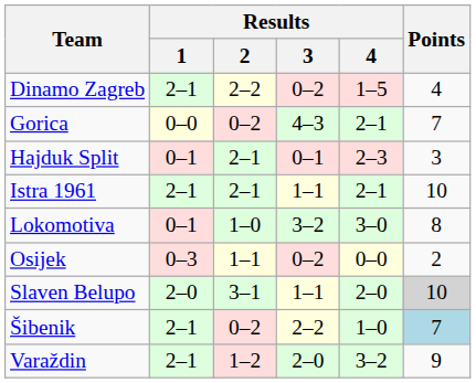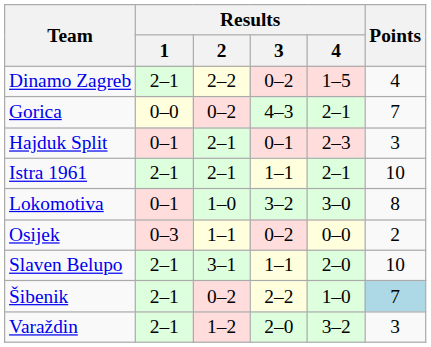 <table class="wikitable" style="text-align:center">
 <tr>
 <th rowspan=2>Team</th>
 <th colspan=4>Results</th>
 <th rowspan=2>Points</th>
 </tr>
 <tr>
 <th width=40>1</th>
 <th width=40>2</th>
 <th width=40>3</th>
 <th width=40>4</th>
 </tr>
 <tr>
 <td align=left><a href='#'>Dinamo Zagreb</a></td>
 <td bgcolor=#ddffdd>2–1</td>
 <td bgcolor=#ffffdd>2–2</td>
 <td bgcolor=#ffdddd>0–2</td>
 <td bgcolor=#ffdddd>1–5</td>
 <td>4</td>
 </tr>
 <tr>
 <td align=left><a href='#'>Gorica</a></td>
 <td bgcolor=#ffffdd>0–0</td>
 <td bgcolor=#ffdddd>0–2</td>
 <td bgcolor=#ddffdd>4–3</td>
 <td bgcolor=#ddffdd>2–1</td>
 <td>7</td>
 </tr>
 <tr>
 <td align=left><a href='#'>Hajduk Split</a></td>
 <td bgcolor=#ffdddd>0–1</td>
 <td bgcolor=#ddffdd>2–1</td>
 <td bgcolor=#ffdddd>0–1</td>
 <td bgcolor=#ffdddd>2–3</td>
 <td>3</td>
 </tr>
 <tr>
 <td align=left><a href='#'>Istra 1961</a></td>
 <td bgcolor=#ddffdd>2–1</td>
 <td bgcolor=#ddffdd>2–1</td>
 <td bgcolor=#ffffdd>1–1</td>
 <td bgcolor=#ddffdd>2–1</td>
 <td>10</td>
 </tr>
 <tr>
 <td align=left><a href='#'>Lokomotiva</a></td>
 <td bgcolor=#ffdddd>0–1</td>
 <td bgcolor=#ddffdd>1–0</td>
 <td bgcolor=#ddffdd>3–2</td>
 <td bgcolor=#ddffdd>3–0</td>
 <td>8</td>
 </tr>
 <tr>
 <td align=left><a href='#'>Osijek</a></td>
 <td bgcolor=#ffdddd>0–3</td>
 <td bgcolor=#ffffdd>1–1</td>
 <td bgcolor=#ffdddd>0–2</td>
 <td bgcolor=#ffffdd>0–0</td>
 <td>2</td>
 </tr>
 <tr>
 <td align=left><a href='#'>Slaven Belupo</a></td>
-<td bgcolor=#ddffdd>2–0</td>
+<td bgcolor=#ddffdd>2–1</td>
 <td bgcolor=#ddffdd>3–1</td>
 <td bgcolor=#ffffdd>1–1</td>
 <td bgcolor=#ddffdd>2–0</td>
-<td style="background: lightgrey;">10</td>
+<td>10</td>
 </tr>
 <tr>
 <td align=left><a href='#'>Šibenik</a></td>
 <td bgcolor=#ddffdd>2–1</td>
 <td bgcolor=#ffdddd>0–2</td>
 <td bgcolor=#ffffdd>2–2</td>
 <td bgcolor=#ddffdd>1–0</td>
 <td style="background: lightblue;">7</td>
 </tr>
 <tr>
 <td align=left><a href='#'>Varaždin</a></td>
 <td bgcolor=#ddffdd>2–1</td>
 <td bgcolor=#ffdddd>1–2</td>
 <td bgcolor=#ddffdd>2–0</td>
 <td bgcolor=#ddffdd>3–2</td>
-<td>9</td>
+<td>3</td>
 </tr>
 </table>
